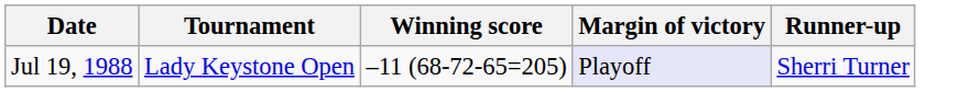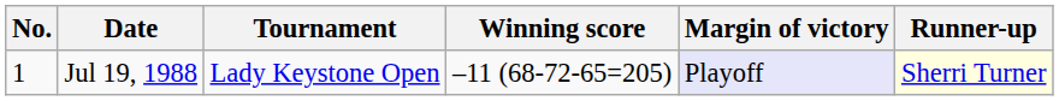 <table class="wikitable" style="font-size:95%;">
 <tr>
+<th>No.</th>
 <th>Date</th>
 <th>Tournament</th>
 <th>Winning score</th>
 <th>Margin of victory</th>
 <th>Runner-up</th>
 </tr>
 <tr>
+<td>1</td>
 <td>Jul 19, <a href='#'>1988</a></td>
 <td><a href='#'>Lady Keystone Open</a></td>
 <td>–11 (68-72-65=205)</td>
 <td style="background: lavender;">Playoff</td>
-<td> <a href='#'>Sherri Turner</a></td>
+<td style="background: lightyellow;"> <a href='#'>Sherri Turner</a></td>
 </tr>
 </table>
